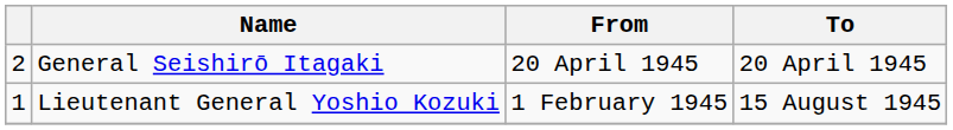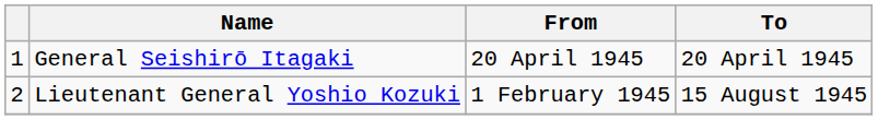 <table class=wikitable>
 <tr>
 <th></th>
 <th>Name</th>
 <th>From</th>
 <th>To</th>
 </tr>
 <tr>
-<td>2</td>
+<td>1</td>
 <td>General <a href='#'>Seishirō Itagaki</a></td>
 <td>20 April 1945</td>
 <td>20 April 1945</td>
 </tr>
 <tr>
-<td>1</td>
+<td>2</td>
 <td>Lieutenant General <a href='#'>Yoshio Kozuki</a></td>
 <td>1 February 1945</td>
 <td>15 August 1945</td>
 </tr>
 <tr>
 </tr>
 </table>
